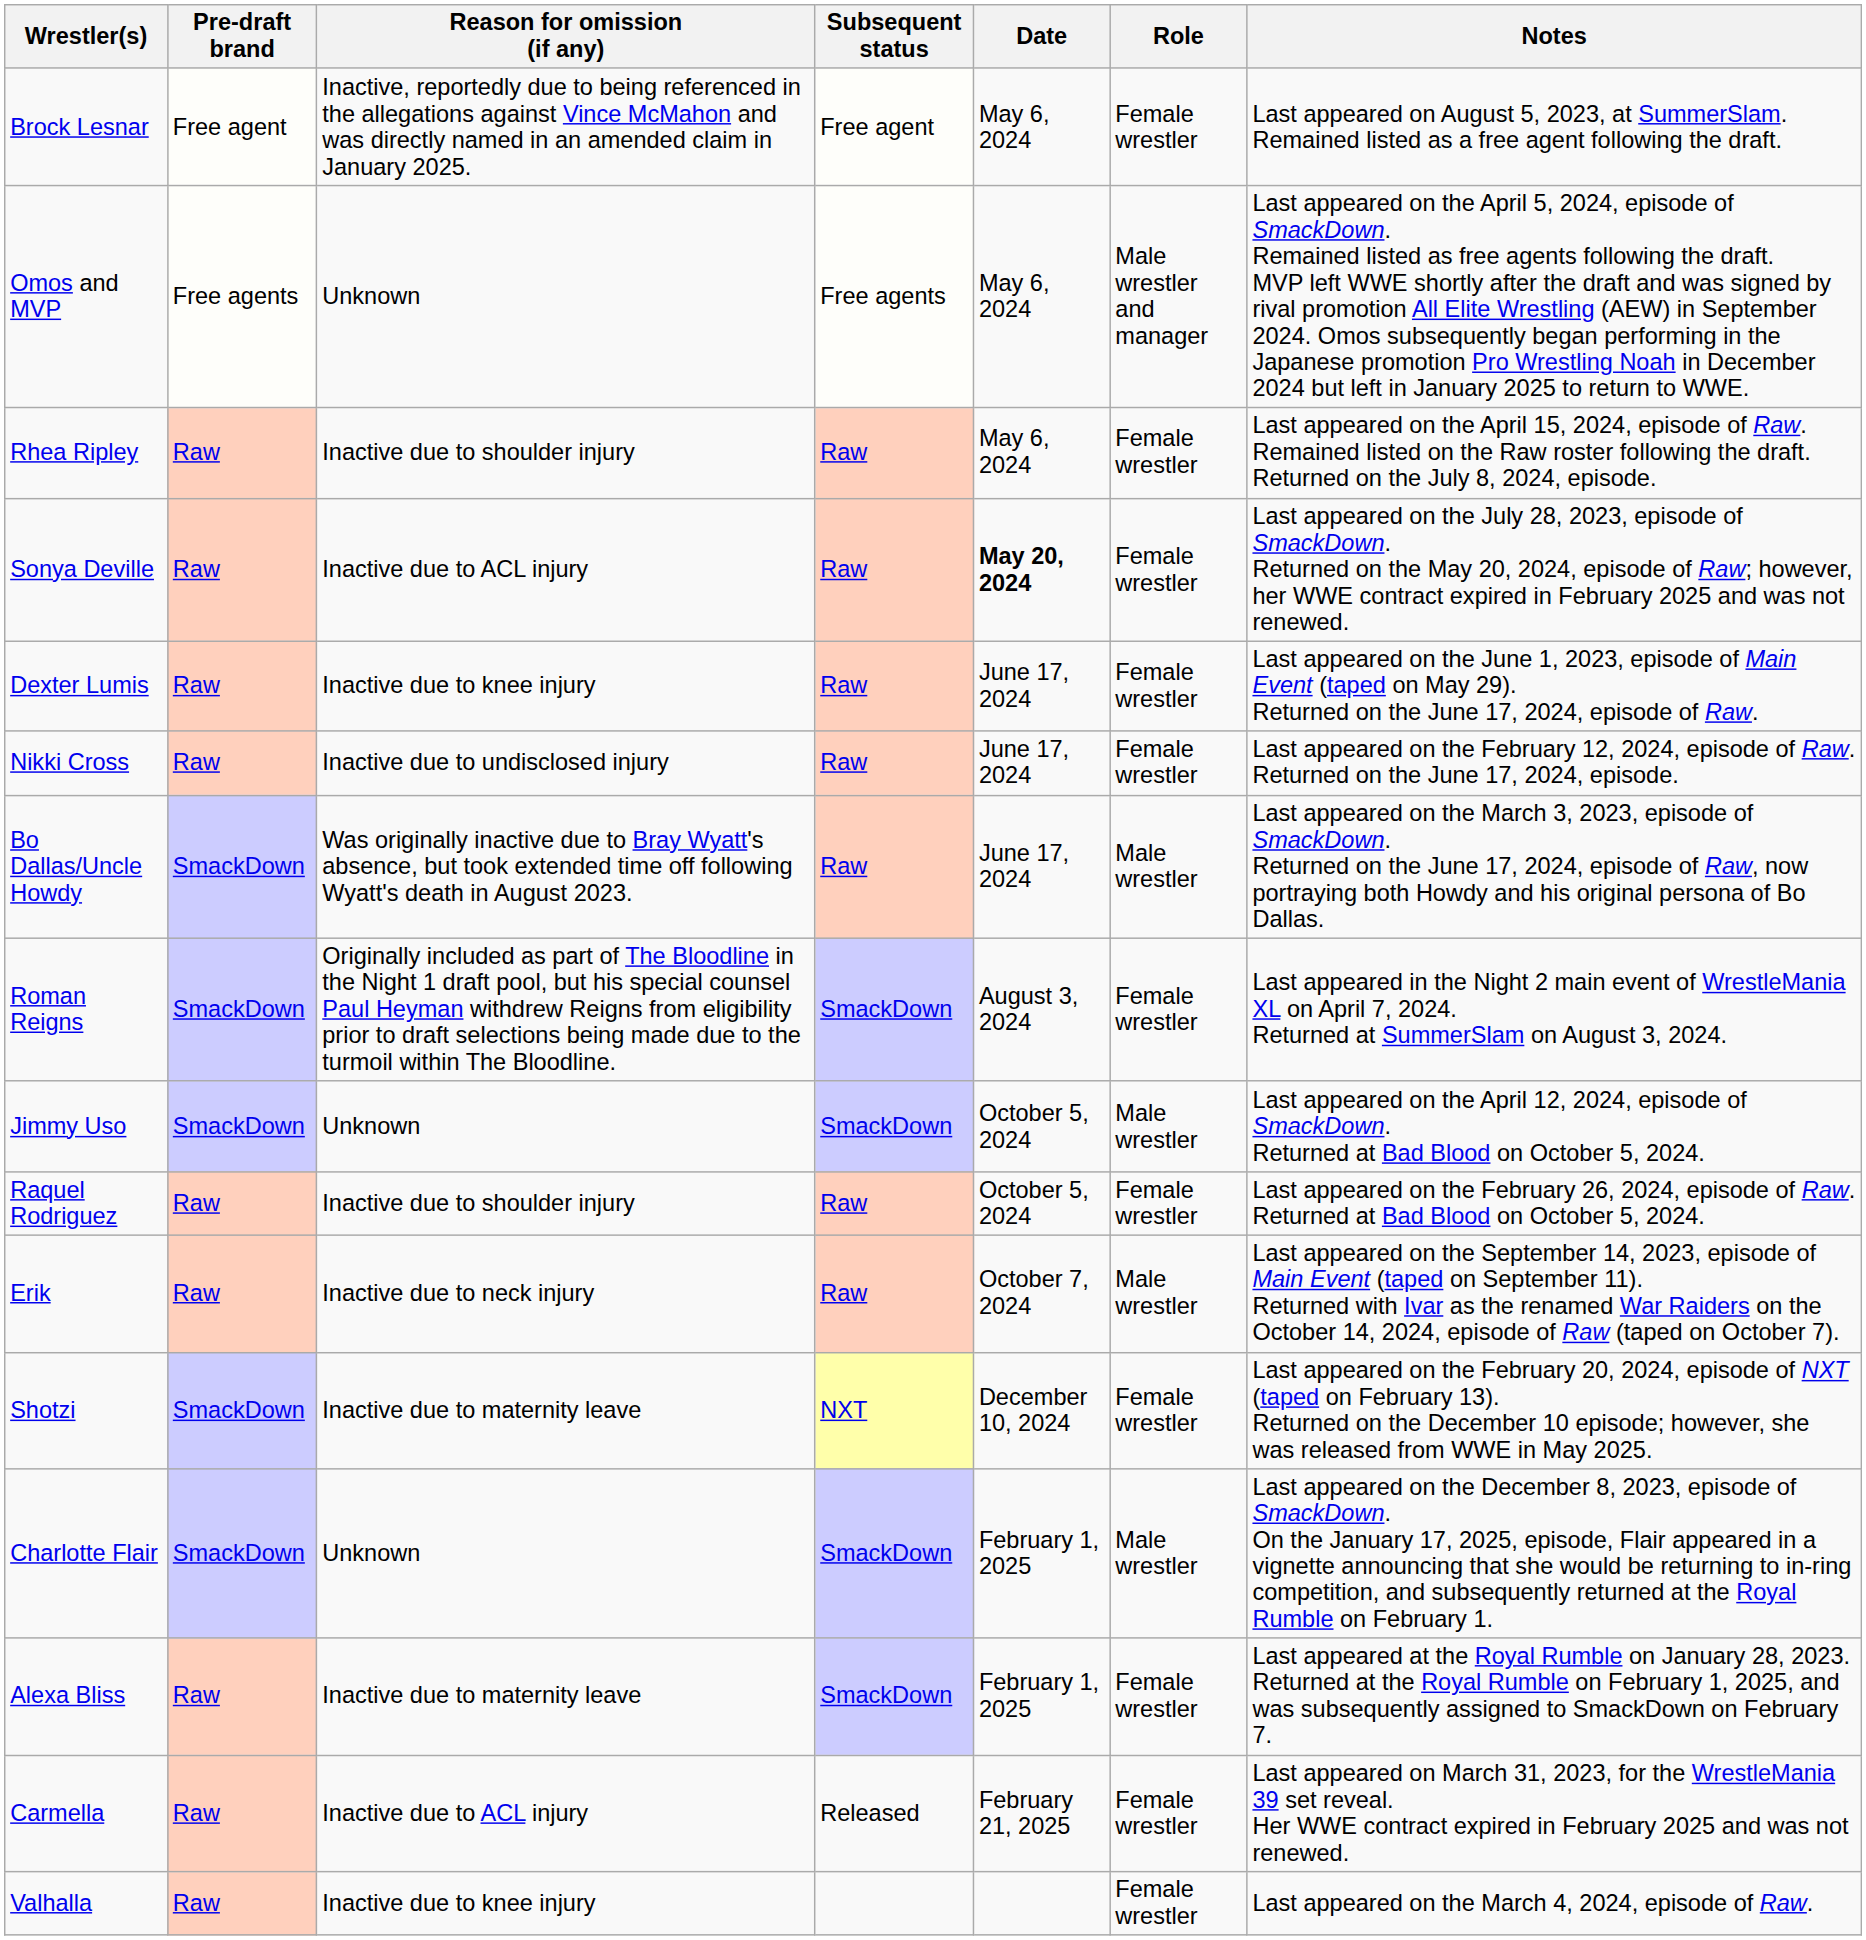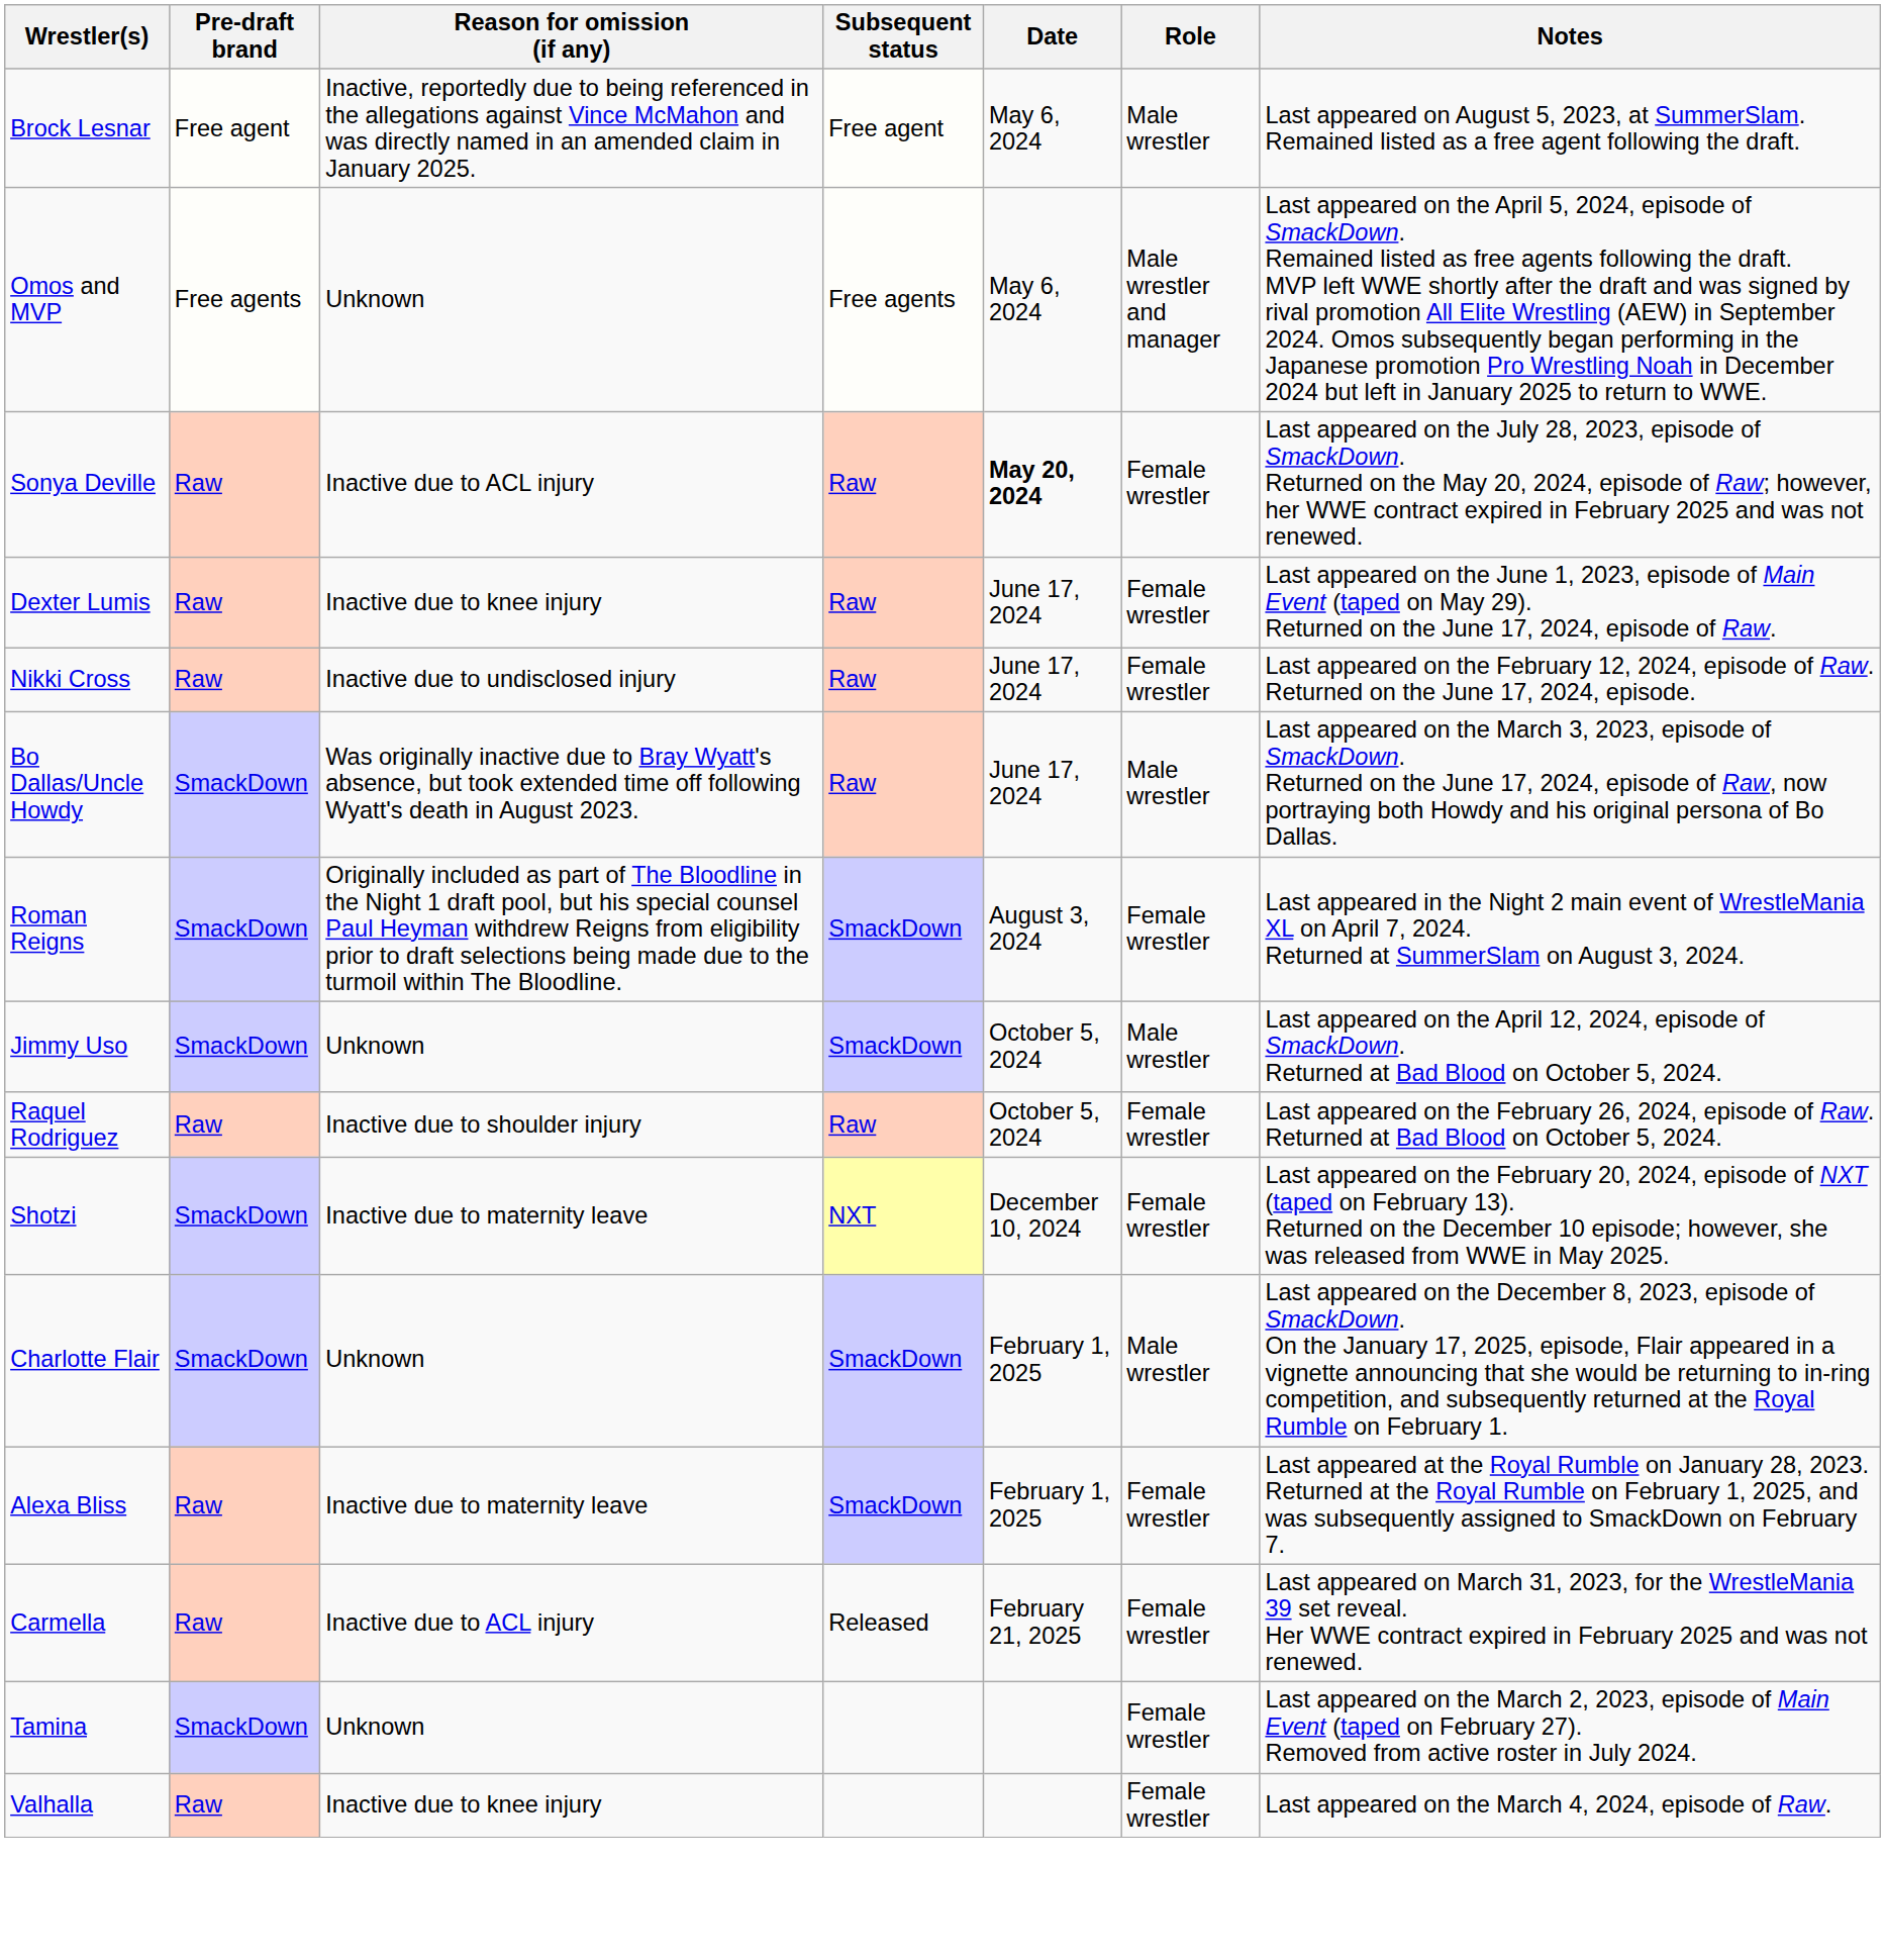 <table class="wikitable sortable" style="width: 100%">
 <tr>
 <th>Wrestler(s)</th>
 <th>Pre-draft brand</th>
 <th>Reason for omission<br>(if any)</th>
 <th>Subsequent status</th>
 <th>Date</th>
 <th>Role</th>
 <th>Notes</th>
 </tr>
 <tr>
 <td><a href='#'>Brock Lesnar</a></td>
 <td style="background:#FEFEFA">Free agent</td>
 <td>Inactive, reportedly due to being referenced in the allegations against <a href='#'>Vince McMahon</a> and was directly named in an amended claim in January 2025.</td>
 <td style="background:#FEFEFA">Free agent</td>
 <td>May 6, 2024</td>
-<td>Female wrestler</td>
+<td>Male wrestler</td>
 <td>Last appeared on August 5, 2023, at <a href='#'>SummerSlam</a>.<br>Remained listed as a free agent following the draft.</td>
 </tr>
 <tr>
 <td><a href='#'>Omos</a> and <a href='#'>MVP</a></td>
 <td style="background:#FEFEFA">Free agents</td>
 <td>Unknown</td>
 <td style="background:#FEFEFA">Free agents</td>
 <td>May 6, 2024</td>
 <td>Male wrestler and manager</td>
 <td>Last appeared on the April 5, 2024, episode of <em><a href='#'>SmackDown</a></em>.<br>Remained listed as free agents following the draft.<br>MVP left WWE shortly after the draft and was signed by rival promotion <a href='#'>All Elite Wrestling</a> (AEW) in September 2024. Omos subsequently began performing in the Japanese promotion <a href='#'>Pro Wrestling Noah</a> in December 2024 but left in January 2025 to return to WWE.</td>
-</tr>
-<tr>
-<td><a href='#'>Rhea Ripley</a></td>
-<td style="background:#ffd0bd"><a href='#'>Raw</a></td>
-<td>Inactive due to shoulder injury</td>
-<td style="background:#ffd0bd"><a href='#'>Raw</a></td>
-<td>May 6, 2024</td>
-<td>Female wrestler</td>
-<td>Last appeared on the April 15, 2024, episode of <em><a href='#'>Raw</a></em>.<br>Remained listed on the Raw roster following the draft. <br>Returned on the July 8, 2024, episode.</td>
 </tr>
 <tr>
 <td><a href='#'>Sonya Deville</a></td>
 <td style="background:#ffd0bd"><a href='#'>Raw</a></td>
 <td>Inactive due to ACL injury</td>
 <td style="background:#ffd0bd"><a href='#'>Raw</a></td>
 <td><strong>May 20, 2024</strong></td>
 <td>Female wrestler</td>
 <td>Last appeared on the July 28, 2023, episode of <em><a href='#'>SmackDown</a></em>.<br>Returned on the May 20, 2024, episode of <em><a href='#'>Raw</a></em>; however, her WWE contract expired in February 2025 and was not renewed.</td>
 </tr>
 <tr>
 <td><a href='#'>Dexter Lumis</a></td>
 <td style="background:#ffd0bd"><a href='#'>Raw</a></td>
 <td>Inactive due to knee injury</td>
 <td style="background:#ffd0bd"><a href='#'>Raw</a></td>
 <td>June 17, 2024</td>
 <td>Female wrestler</td>
 <td>Last appeared on the June 1, 2023, episode of <em><a href='#'>Main Event</a></em> (<a href='#'>taped</a> on May 29).<br>Returned on the June 17, 2024, episode of <em><a href='#'>Raw</a></em>.</td>
 </tr>
 <tr>
 <td><a href='#'>Nikki Cross</a></td>
 <td style="background:#ffd0bd"><a href='#'>Raw</a></td>
 <td>Inactive due to undisclosed injury</td>
 <td style="background:#ffd0bd"><a href='#'>Raw</a></td>
 <td>June 17, 2024</td>
 <td>Female wrestler</td>
 <td>Last appeared on the February 12, 2024, episode of <em><a href='#'>Raw</a></em>.<br>Returned on the June 17, 2024, episode.</td>
 </tr>
 <tr>
 <td><a href='#'>Bo Dallas/Uncle Howdy</a></td>
 <td style=background:#ccf;><a href='#'>SmackDown</a></td>
 <td>Was originally inactive due to <a href='#'>Bray Wyatt</a>'s absence, but took extended time off following Wyatt's death in August 2023.</td>
 <td style="background:#ffd0bd"><a href='#'>Raw</a></td>
 <td>June 17, 2024</td>
 <td>Male wrestler</td>
 <td>Last appeared on the March 3, 2023, episode of <em><a href='#'>SmackDown</a></em>.<br>Returned on the June 17, 2024, episode of <em><a href='#'>Raw</a></em>, now portraying both Howdy and his original persona of Bo Dallas.</td>
 </tr>
 <tr>
 <td><a href='#'>Roman Reigns</a></td>
 <td style="background:#ccf;"><a href='#'>SmackDown</a></td>
 <td>Originally included as part of <a href='#'>The Bloodline</a> in the Night 1 draft pool, but his special counsel <a href='#'>Paul Heyman</a> withdrew Reigns from eligibility prior to draft selections being made due to the turmoil within The Bloodline.</td>
 <td style="background:#ccf;"><a href='#'>SmackDown</a></td>
 <td>August 3, 2024</td>
 <td>Female wrestler</td>
 <td>Last appeared in the Night 2 main event of <a href='#'>WrestleMania XL</a> on April 7, 2024.<br>Returned at <a href='#'>SummerSlam</a> on August 3, 2024.</td>
 </tr>
 <tr>
 <td><a href='#'>Jimmy Uso</a></td>
 <td style="background:#ccf;"><a href='#'>SmackDown</a></td>
 <td>Unknown</td>
 <td style="background:#ccf;"><a href='#'>SmackDown</a></td>
 <td>October 5, 2024</td>
 <td>Male wrestler</td>
 <td>Last appeared on the April 12, 2024, episode of <em><a href='#'>SmackDown</a></em>.<br>Returned at <a href='#'>Bad Blood</a> on October 5, 2024.</td>
 </tr>
 <tr>
 <td><a href='#'>Raquel Rodriguez</a></td>
 <td style="background:#ffd0bd"><a href='#'>Raw</a></td>
 <td>Inactive due to shoulder injury</td>
 <td style="background:#ffd0bd"><a href='#'>Raw</a></td>
 <td>October 5, 2024</td>
 <td>Female wrestler</td>
 <td>Last appeared on the February 26, 2024, episode of <em><a href='#'>Raw</a></em>.<br>Returned at <a href='#'>Bad Blood</a> on October 5, 2024.</td>
 </tr>
 <tr>
-<td><a href='#'>Erik</a></td>
-<td style="background:#ffd0bd"><a href='#'>Raw</a></td>
-<td>Inactive due to neck injury</td>
-<td style="background:#ffd0bd"><a href='#'>Raw</a></td>
-<td>October 7, 2024</td>
-<td>Male wrestler</td>
-<td>Last appeared on the September 14, 2023, episode of <em><a href='#'>Main Event</a></em> (<a href='#'>taped</a> on September 11).<br>Returned with <a href='#'>Ivar</a> as the renamed <a href='#'>War Raiders</a> on the October 14, 2024, episode of <em><a href='#'>Raw</a></em> (taped on October 7).</td>
-</tr>
-<tr>
 <td><a href='#'>Shotzi</a></td>
 <td style="background:#ccf;"><a href='#'>SmackDown</a></td>
 <td>Inactive due to maternity leave</td>
 <td style="background:#ffa;"><a href='#'>NXT</a></td>
 <td>December 10, 2024</td>
 <td>Female wrestler</td>
 <td>Last appeared on the February 20, 2024, episode of <em><a href='#'>NXT</a></em> (<a href='#'>taped</a> on February 13).<br>Returned on the December 10 episode; however, she was released from WWE in May 2025.</td>
 </tr>
 <tr>
 <td><a href='#'>Charlotte Flair</a></td>
 <td style="background:#ccf;"><a href='#'>SmackDown</a></td>
 <td>Unknown</td>
 <td style="background:#ccf;"><a href='#'>SmackDown</a></td>
 <td>February 1, 2025</td>
 <td>Male wrestler</td>
 <td>Last appeared on the December 8, 2023, episode of <em><a href='#'>SmackDown</a></em>.<br>On the January 17, 2025, episode, Flair appeared in a vignette announcing that she would be returning to in-ring competition, and subsequently returned at the <a href='#'>Royal Rumble</a> on February 1.</td>
 </tr>
 <tr>
 <td><a href='#'>Alexa Bliss</a></td>
 <td style=background:#ffd0bd><a href='#'>Raw</a></td>
 <td>Inactive due to maternity leave</td>
 <td style="background:#ccf;"><a href='#'>SmackDown</a></td>
 <td>February 1, 2025</td>
 <td>Female wrestler</td>
 <td>Last appeared at the <a href='#'>Royal Rumble</a> on January 28, 2023.<br>Returned at the <a href='#'>Royal Rumble</a> on February 1, 2025, and was subsequently assigned to SmackDown on February 7.</td>
 </tr>
 <tr>
 <td><a href='#'>Carmella</a></td>
 <td style=background:#ffd0bd><a href='#'>Raw</a></td>
 <td>Inactive due to <a href='#'>ACL</a> injury</td>
 <td>Released</td>
 <td>February 21, 2025</td>
 <td>Female wrestler</td>
 <td>Last appeared on March 31, 2023, for the <a href='#'>WrestleMania 39</a> set reveal.<br>Her WWE contract expired in February 2025 and was not renewed.</td>
 </tr>
 <tr>
+<td><a href='#'>Tamina</a></td>
+<td style="background:#ccf;"><a href='#'>SmackDown</a></td>
+<td>Unknown</td>
+<td></td>
+<td></td>
+<td>Female wrestler</td>
+<td>Last appeared on the March 2, 2023, episode of <em><a href='#'>Main Event</a></em> (<a href='#'>taped</a> on February 27).<br>Removed from active roster in July 2024.</td>
+</tr>
+<tr>
 <td><a href='#'>Valhalla</a></td>
 <td style="background:#ffd0bd"><a href='#'>Raw</a></td>
 <td>Inactive due to knee injury</td>
 <td></td>
 <td></td>
 <td>Female wrestler</td>
 <td>Last appeared on the March 4, 2024, episode of <em><a href='#'>Raw</a></em>.</td>
 </tr>
 </table>
